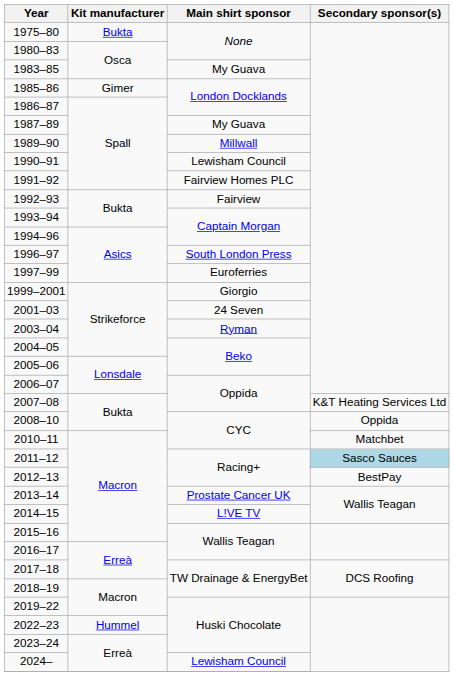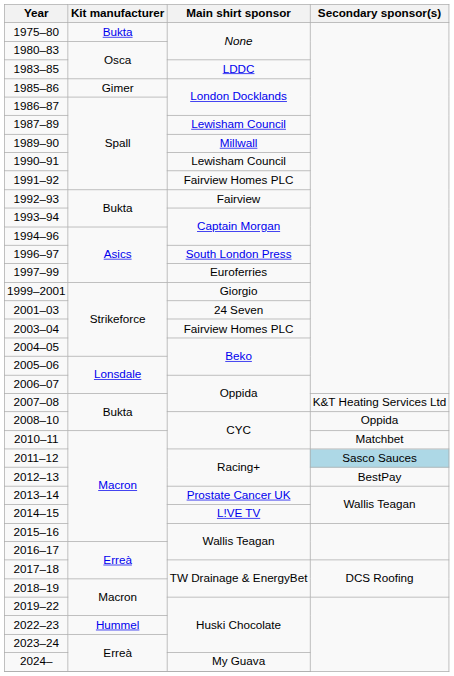 <table class="wikitable" style="text-align: center">
 <tr>
 <th>Year</th>
 <th>Kit manufacturer</th>
 <th>Main shirt sponsor</th>
 <th>Secondary sponsor(s)</th>
 </tr>
 <tr>
 <td>1975–80</td>
 <td><a href='#'>Bukta</a></td>
 <td rowspan=2><em>None</em></td>
 </tr>
 <tr>
 <td>1980–83</td>
 <td rowspan=2>Osca</td>
 </tr>
 <tr>
 <td>1983–85</td>
-<td>My Guava</td>
+<td><a href='#'>LDDC</a></td>
 </tr>
 <tr>
 <td>1985–86</td>
 <td>Gimer</td>
 <td rowspan=2><a href='#'>London Docklands</a></td>
 </tr>
 <tr>
 <td>1986–87</td>
 <td rowspan=5>Spall</td>
 </tr>
 <tr>
 <td>1987–89</td>
-<td>My Guava</td>
+<td><a href='#'>Lewisham Council</a></td>
 </tr>
 <tr>
 <td>1989–90</td>
 <td><a href='#'>Millwall</a></td>
 </tr>
 <tr>
 <td>1990–91</td>
 <td>Lewisham Council</td>
 </tr>
 <tr>
 <td>1991–92</td>
 <td>Fairview Homes PLC</td>
 </tr>
 <tr>
 <td>1992–93</td>
 <td rowspan=2>Bukta</td>
 <td>Fairview</td>
 </tr>
 <tr>
 <td>1993–94</td>
 <td rowspan=2><a href='#'>Captain Morgan</a></td>
 </tr>
 <tr>
 <td>1994–96</td>
 <td rowspan=3><a href='#'>Asics</a></td>
 </tr>
 <tr>
 <td>1996–97</td>
 <td><a href='#'>South London Press</a></td>
 </tr>
 <tr>
 <td>1997–99</td>
 <td>Euroferries</td>
 </tr>
 <tr>
 <td>1999–2001</td>
 <td rowspan=4>Strikeforce</td>
 <td>Giorgio</td>
 </tr>
 <tr>
 <td>2001–03</td>
 <td>24 Seven</td>
 </tr>
 <tr>
 <td>2003–04</td>
-<td><a href='#'>Ryman</a></td>
+<td>Fairview Homes PLC</td>
 </tr>
 <tr>
 <td>2004–05</td>
 <td rowspan=2><a href='#'>Beko</a></td>
 </tr>
 <tr>
 <td>2005–06</td>
 <td rowspan=2><a href='#'>Lonsdale</a></td>
 </tr>
 <tr>
 <td>2006–07</td>
 <td rowspan=2>Oppida</td>
 </tr>
 <tr>
 <td>2007–08</td>
 <td rowspan=2>Bukta</td>
 <td>K&T Heating Services Ltd</td>
 </tr>
 <tr>
 <td>2008–10</td>
 <td rowspan=2>CYC</td>
 <td>Oppida</td>
 </tr>
 <tr>
 <td>2010–11</td>
 <td rowspan=6><a href='#'>Macron</a></td>
 <td>Matchbet</td>
 </tr>
 <tr>
 <td>2011–12</td>
 <td rowspan=2>Racing+</td>
 <td style="background: lightblue;">Sasco Sauces</td>
 </tr>
 <tr>
 <td>2012–13</td>
 <td>BestPay</td>
 </tr>
 <tr>
 <td>2013–14</td>
 <td><a href='#'>Prostate Cancer UK</a></td>
 <td rowspan=2>Wallis Teagan</td>
 </tr>
 <tr>
 <td>2014–15</td>
 <td><a href='#'>L!VE TV</a></td>
 </tr>
 <tr>
 <td>2015–16</td>
 <td rowspan=2>Wallis Teagan</td>
 </tr>
 <tr>
 <td>2016–17</td>
 <td rowspan=2><a href='#'>Erreà</a></td>
 </tr>
 <tr>
 <td>2017–18</td>
 <td rowspan=2>TW Drainage & EnergyBet</td>
 <td rowspan=2>DCS Roofing</td>
 </tr>
 <tr>
 <td>2018–19</td>
 <td rowspan=2>Macron</td>
 </tr>
 <tr>
 <td>2019–22</td>
 <td rowspan=3>Huski Chocolate</td>
 </tr>
 <tr>
 <td>2022–23</td>
 <td rowspan=1><a href='#'>Hummel</a></td>
 </tr>
 <tr>
 <td>2023–24</td>
 <td rowspan=2>Erreà</td>
 </tr>
 <tr>
 <td>2024–</td>
-<td><a href='#'>Lewisham Council</a></td>
+<td>My Guava</td>
 </tr>
 <tr>
 </tr>
 </table>
